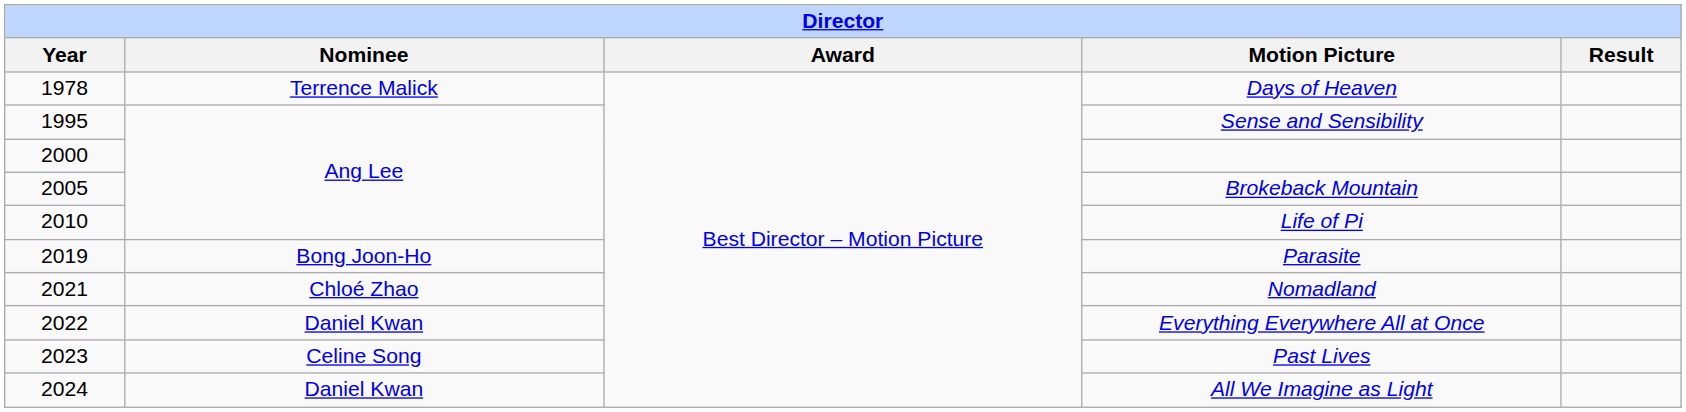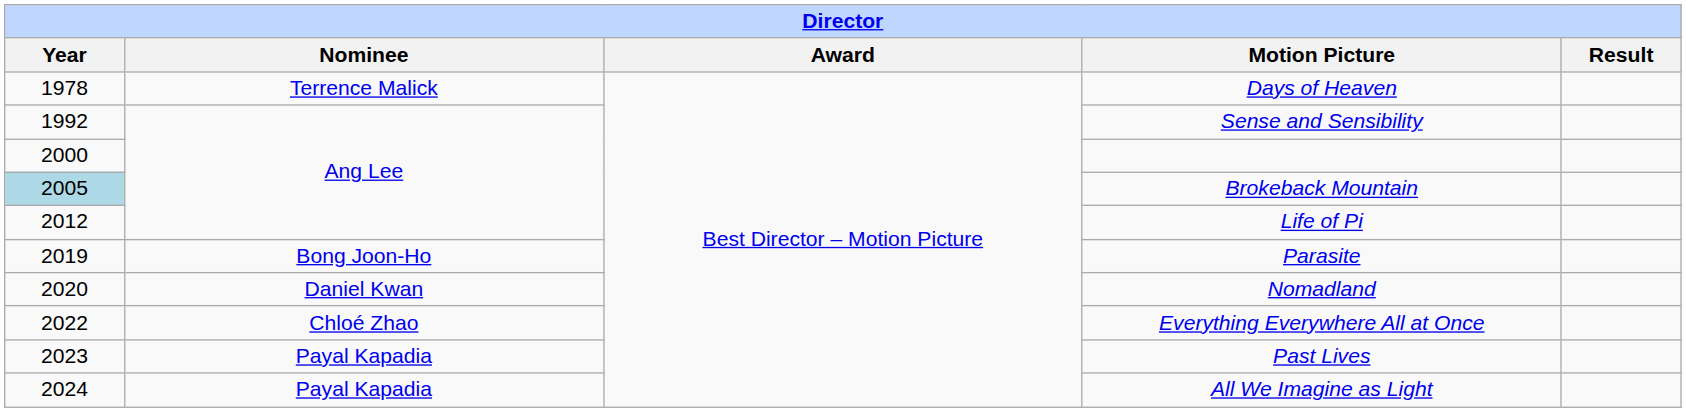 <table class="wikitable" style="text-align: center">
 <tr style="background:#bfd7ff;">
 <td colspan="6" style="text-align: center;"><strong><a href='#'>Director</a></strong></td>
 </tr>
 <tr style="background:#ebf5ff;">
 <th style="width:5%;">Year</th>
 <th style="width:20%;">Nominee</th>
 <th style="width:20%;">Award</th>
 <th style="width:20%;">Motion Picture</th>
 <th style="width:5%;">Result</th>
 </tr>
 <tr>
 <td>1978</td>
 <td><a href='#'>Terrence Malick</a></td>
 <td rowspan="10"><a href='#'>Best Director – Motion Picture</a></td>
 <td><em><a href='#'>Days of Heaven</a></em></td>
 <td></td>
 </tr>
 <tr>
-<td>1995</td>
+<td>1992</td>
 <td rowspan=4><a href='#'>Ang Lee</a></td>
 <td><em><a href='#'>Sense and Sensibility</a></em></td>
 <td></td>
 </tr>
 <tr>
 <td>2000</td>
 <td></td>
 <td></td>
 </tr>
 <tr>
-<td>2005</td>
+<td style="background: lightblue;">2005</td>
 <td><em><a href='#'>Brokeback Mountain</a></em></td>
 <td></td>
 </tr>
 <tr>
-<td>2010</td>
+<td>2012</td>
 <td><em><a href='#'>Life of Pi</a></em></td>
 <td></td>
 </tr>
 <tr>
 <td>2019</td>
 <td><a href='#'>Bong Joon-Ho</a></td>
 <td><em><a href='#'>Parasite</a></em></td>
 <td></td>
 </tr>
 <tr>
-<td>2021</td>
-<td><a href='#'>Chloé Zhao</a></td>
+<td>2020</td>
+<td><a href='#'>Daniel Kwan</a></td>
 <td><em><a href='#'>Nomadland</a></em></td>
 <td></td>
 </tr>
 <tr>
 <td>2022</td>
-<td><a href='#'>Daniel Kwan</a></td>
+<td><a href='#'>Chloé Zhao</a></td>
 <td><em><a href='#'>Everything Everywhere All at Once</a></em></td>
 <td></td>
 </tr>
 <tr>
 <td>2023</td>
-<td><a href='#'>Celine Song</a></td>
+<td><a href='#'>Payal Kapadia</a></td>
 <td><em><a href='#'>Past Lives</a></em></td>
 <td></td>
 </tr>
 <tr>
 <td>2024</td>
-<td><a href='#'>Daniel Kwan</a></td>
+<td><a href='#'>Payal Kapadia</a></td>
 <td><em><a href='#'>All We Imagine as Light</a></em></td>
 <td></td>
 </tr>
 </table>
